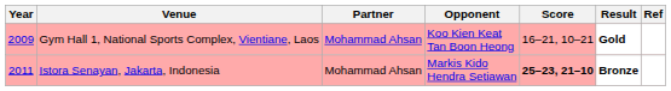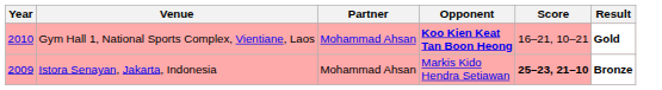 <table class="sortable wikitable" style="font-size: 90%">
 <tr>
 <th>Year</th>
 <th>Venue</th>
 <th>Partner</th>
 <th>Opponent</th>
 <th>Score</th>
 <th>Result</th>
-<th>Ref</th>
+</tr>
+<tr style="background:#FFAAAA">
+<td align="center"><a href='#'>2010</a></td>
+<td align="left">Gym Hall 1, National Sports Complex, <a href='#'>Vientiane</a>, Laos</td>
+<td align="left"> <a href='#'>Mohammad Ahsan</a></td>
+<td align="left"><strong> <a href='#'>Koo Kien Keat</a><br> <a href='#'>Tan Boon Heong</a></strong></td>
+<td align="left">16–21, 10–21</td>
+<td style="text-align:left; background:white"> <strong>Gold</strong></td>
 </tr>
 <tr style="background:#FFAAAA">
 <td align="center"><a href='#'>2009</a></td>
-<td align="left">Gym Hall 1, National Sports Complex, <a href='#'>Vientiane</a>, Laos</td>
-<td align="left"> <a href='#'>Mohammad Ahsan</a></td>
-<td align="left"> <a href='#'>Koo Kien Keat</a><br> <a href='#'>Tan Boon Heong</a></td>
-<td align="left">16–21, 10–21</td>
-<td style="text-align:left; background:white"> <strong>Gold</strong></td>
-<td style="text-align:center; background:white"></td>
-</tr>
-<tr style="background:#FFAAAA">
-<td align="center"><a href='#'>2011</a></td>
 <td align="left"><a href='#'>Istora Senayan</a>, <a href='#'>Jakarta</a>, Indonesia</td>
 <td align="left"> Mohammad Ahsan</td>
 <td align="left"> <a href='#'>Markis Kido</a><br> <a href='#'>Hendra Setiawan</a></td>
 <td align="left"><strong>25–23, 21–10</strong></td>
 <td style="text-align:left; background:white"> <strong>Bronze</strong></td>
-<td style="text-align:center; background:white"></td>
 </tr>
 </table>
